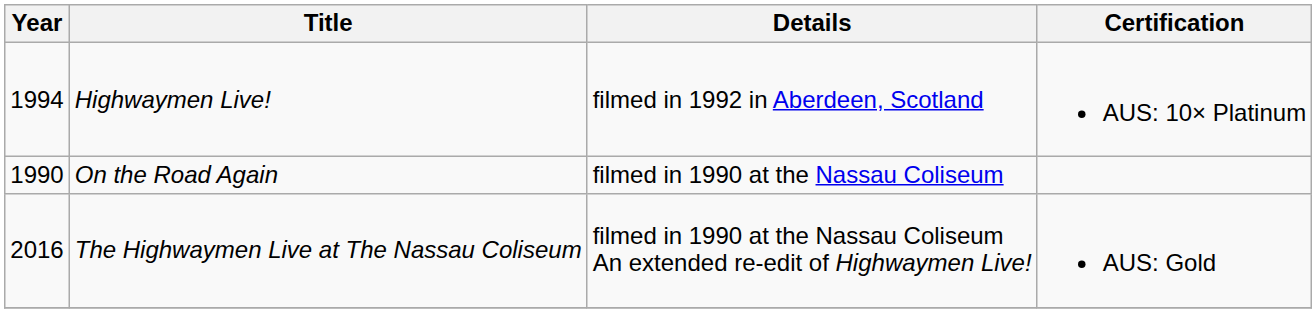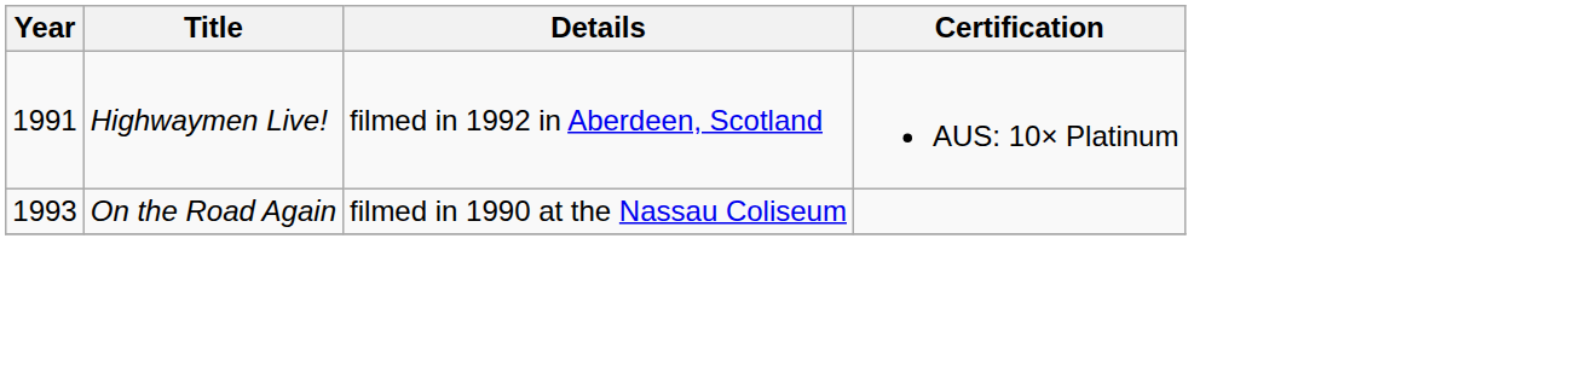 <table class="wikitable">
 <tr>
 <th>Year</th>
 <th>Title</th>
 <th>Details</th>
 <th>Certification</th>
 </tr>
 <tr>
-<td>1994</td>
+<td>1991</td>
 <td><em>Highwaymen Live!</em></td>
 <td>filmed in 1992 in <a href='#'>Aberdeen, Scotland</a></td>
 <td><br><ul><li>AUS: 10× Platinum</li></ul></td>
 </tr>
 <tr>
-<td>1990</td>
+<td>1993</td>
 <td><em>On the Road Again</em></td>
 <td>filmed in 1990 at the <a href='#'>Nassau Coliseum</a></td>
 <td></td>
 </tr>
 <tr>
-<td>2016</td>
-<td><em>The  Highwaymen Live at The Nassau Coliseum</em></td>
-<td>filmed in 1990 at the Nassau Coliseum<br>An extended re-edit of <em>Highwaymen Live!</em></td>
-<td><br><ul><li>AUS: Gold</li></ul></td>
-</tr>
-<tr>
 </tr>
 </table>
